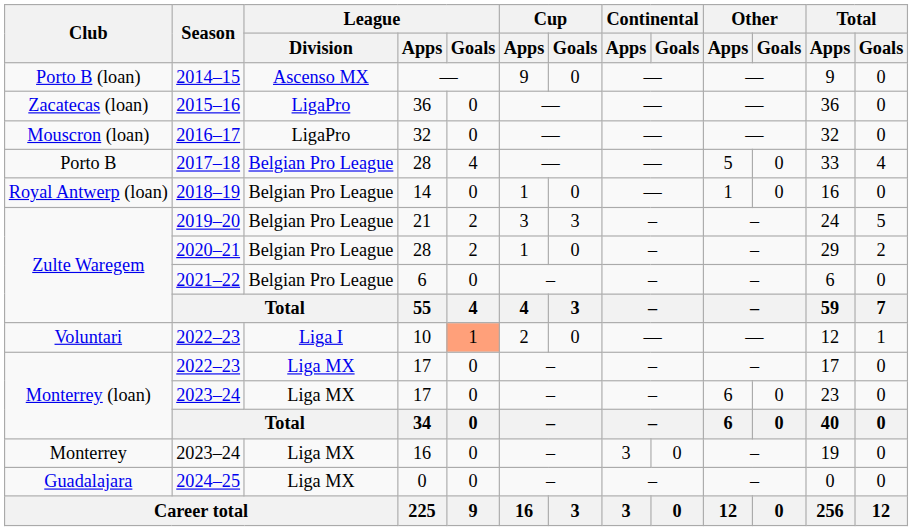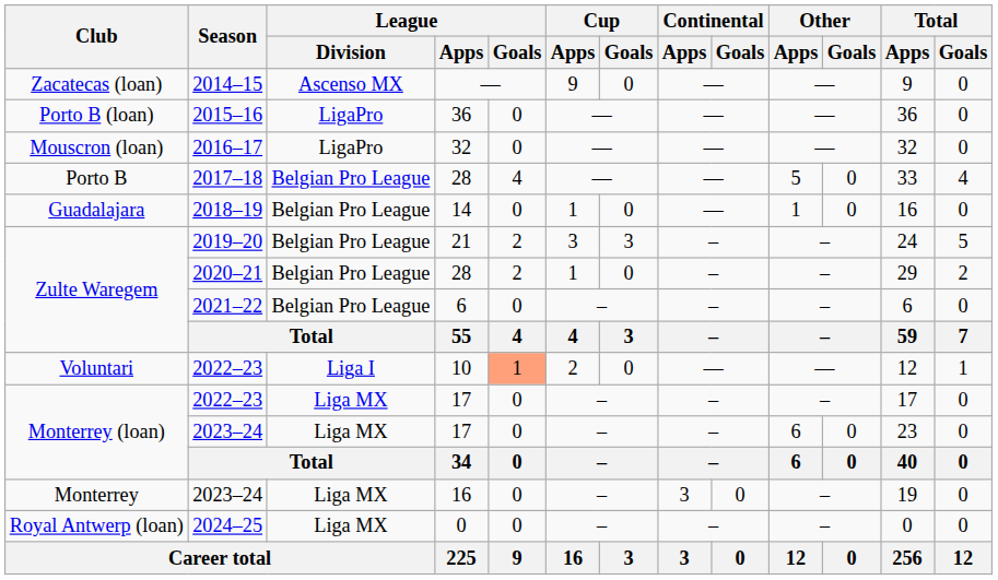 <table class="wikitable" style="text-align:center">
 <tr>
 <th rowspan="2">Club</th>
 <th rowspan="2">Season</th>
 <th colspan="3">League</th>
 <th colspan="2">Cup</th>
 <th colspan="2">Continental</th>
 <th colspan="2">Other</th>
 <th colspan="2">Total</th>
 </tr>
 <tr>
 <th>Division</th>
 <th>Apps</th>
 <th>Goals</th>
 <th>Apps</th>
 <th>Goals</th>
 <th>Apps</th>
 <th>Goals</th>
 <th>Apps</th>
 <th>Goals</th>
 <th>Apps</th>
 <th>Goals</th>
 </tr>
 <tr>
-<td><a href='#'>Porto B</a> (loan)</td>
+<td><a href='#'>Zacatecas</a> (loan)</td>
 <td><a href='#'>2014–15</a></td>
 <td><a href='#'>Ascenso MX</a></td>
 <td colspan="2">—</td>
 <td>9</td>
 <td>0</td>
 <td colspan="2">—</td>
 <td colspan="2">—</td>
 <td>9</td>
 <td>0</td>
 </tr>
 <tr>
-<td><a href='#'>Zacatecas</a> (loan)</td>
+<td><a href='#'>Porto B</a> (loan)</td>
 <td><a href='#'>2015–16</a></td>
 <td><a href='#'>LigaPro</a></td>
 <td>36</td>
 <td>0</td>
 <td colspan="2">—</td>
 <td colspan="2">—</td>
 <td colspan="2">—</td>
 <td>36</td>
 <td>0</td>
 </tr>
 <tr>
 <td><a href='#'>Mouscron</a> (loan)</td>
 <td><a href='#'>2016–17</a></td>
 <td>LigaPro</td>
 <td>32</td>
 <td>0</td>
 <td colspan="2">—</td>
 <td colspan="2">—</td>
 <td colspan="2">—</td>
 <td>32</td>
 <td>0</td>
 </tr>
 <tr>
 <td>Porto B</td>
 <td><a href='#'>2017–18</a></td>
 <td><a href='#'>Belgian Pro League</a></td>
 <td>28</td>
 <td>4</td>
 <td colspan="2">—</td>
 <td colspan="2">—</td>
 <td>5</td>
 <td>0</td>
 <td>33</td>
 <td>4</td>
 </tr>
 <tr>
-<td><a href='#'>Royal Antwerp</a> (loan)</td>
+<td rowspan="1"><a href='#'>Guadalajara</a></td>
 <td><a href='#'>2018–19</a></td>
 <td>Belgian Pro League</td>
 <td>14</td>
 <td>0</td>
 <td>1</td>
 <td>0</td>
 <td colspan="2">—</td>
 <td>1</td>
 <td>0</td>
 <td>16</td>
 <td>0</td>
 </tr>
 <tr>
 <td rowspan="4"><a href='#'>Zulte Waregem</a></td>
 <td><a href='#'>2019–20</a></td>
 <td>Belgian Pro League</td>
 <td>21</td>
 <td>2</td>
 <td>3</td>
 <td>3</td>
 <td colspan="2">–</td>
 <td colspan=2>–</td>
 <td>24</td>
 <td>5</td>
 </tr>
 <tr>
 <td><a href='#'>2020–21</a></td>
 <td>Belgian Pro League</td>
 <td>28</td>
 <td>2</td>
 <td>1</td>
 <td>0</td>
 <td colspan=2>–</td>
 <td colspan=2>–</td>
 <td>29</td>
 <td>2</td>
 </tr>
 <tr>
 <td><a href='#'>2021–22</a></td>
 <td>Belgian Pro League</td>
 <td>6</td>
 <td>0</td>
 <td colspan=2>–</td>
 <td colspan=2>–</td>
 <td colspan=2>–</td>
 <td>6</td>
 <td>0</td>
 </tr>
 <tr>
 <th colspan="2">Total</th>
 <th>55</th>
 <th>4</th>
 <th>4</th>
 <th>3</th>
 <th colspan=2>–</th>
 <th colspan=2>–</th>
 <th>59</th>
 <th>7</th>
 </tr>
 <tr>
 <td><a href='#'>Voluntari</a></td>
 <td><a href='#'>2022–23</a></td>
 <td><a href='#'>Liga I</a></td>
 <td>10</td>
 <td style="background: lightsalmon;">1</td>
 <td>2</td>
 <td>0</td>
 <td colspan="2">—</td>
 <td colspan="2">—</td>
 <td>12</td>
 <td>1</td>
 </tr>
 <tr>
 <td rowspan="3"><a href='#'>Monterrey</a> (loan)</td>
 <td><a href='#'>2022–23</a></td>
 <td><a href='#'>Liga MX</a></td>
 <td>17</td>
 <td>0</td>
 <td colspan="2">–</td>
 <td colspan="2">–</td>
 <td colspan=2>–</td>
 <td>17</td>
 <td>0</td>
 </tr>
 <tr>
 <td><a href='#'>2023–24</a></td>
 <td>Liga MX</td>
 <td>17</td>
 <td>0</td>
 <td colspan=2>–</td>
 <td colspan=2>–</td>
 <td>6</td>
 <td>0</td>
 <td>23</td>
 <td>0</td>
 </tr>
 <tr>
 <th colspan="2">Total</th>
 <th>34</th>
 <th>0</th>
 <th colspan=2>–</th>
 <th colspan=2>–</th>
 <th>6</th>
 <th>0</th>
 <th>40</th>
 <th>0</th>
 </tr>
 <tr>
 <td>Monterrey</td>
 <td>2023–24</td>
 <td>Liga MX</td>
 <td>16</td>
 <td>0</td>
 <td colspan="2">–</td>
 <td>3</td>
 <td>0</td>
 <td colspan=2>–</td>
 <td>19</td>
 <td>0</td>
 </tr>
 <tr>
-<td rowspan="1"><a href='#'>Guadalajara</a></td>
+<td><a href='#'>Royal Antwerp</a> (loan)</td>
 <td><a href='#'>2024–25</a></td>
 <td>Liga MX</td>
 <td>0</td>
 <td>0</td>
 <td colspan="2">–</td>
 <td colspan="2">–</td>
 <td colspan=2>–</td>
 <td>0</td>
 <td>0</td>
 </tr>
 <tr>
 <th colspan="3"><strong>Career total</strong></th>
 <th>225</th>
 <th>9</th>
 <th>16</th>
 <th>3</th>
 <th>3</th>
 <th>0</th>
 <th>12</th>
 <th>0</th>
 <th>256</th>
 <th>12</th>
 </tr>
 </table>
